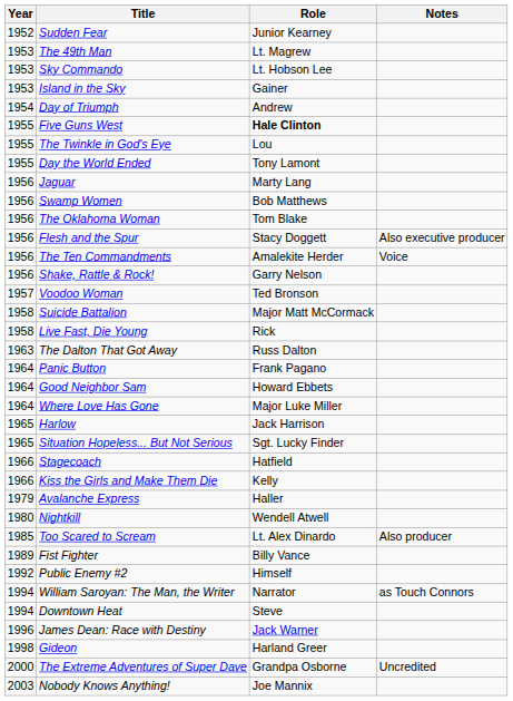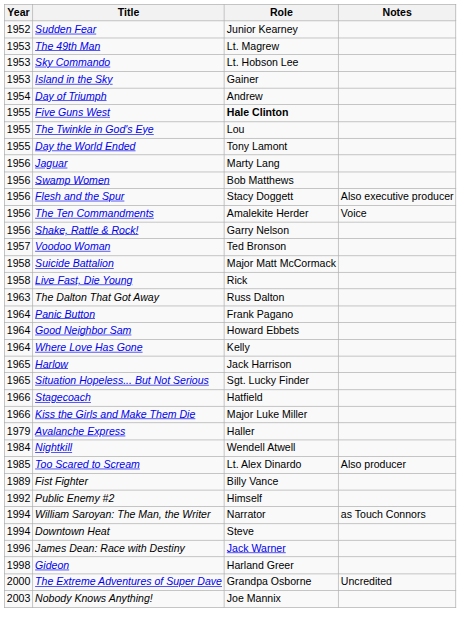 <table class="wikitable sortable">
 <tr>
 <th>Year</th>
 <th>Title</th>
 <th>Role</th>
 <th class="unsortable">Notes</th>
 </tr>
 <tr>
 <td>1952</td>
 <td><em><a href='#'>Sudden Fear</a></em></td>
 <td>Junior Kearney</td>
 <td></td>
 </tr>
 <tr>
 <td>1953</td>
 <td><em><a href='#'>The 49th Man</a></em></td>
 <td>Lt. Magrew</td>
 <td></td>
 </tr>
 <tr>
 <td>1953</td>
 <td><em><a href='#'>Sky Commando</a></em></td>
 <td>Lt. Hobson Lee</td>
 <td></td>
 </tr>
 <tr>
 <td>1953</td>
 <td><em><a href='#'>Island in the Sky</a></em></td>
 <td>Gainer</td>
 <td></td>
 </tr>
 <tr>
 <td>1954</td>
 <td><em><a href='#'>Day of Triumph</a></em></td>
 <td>Andrew</td>
 <td></td>
 </tr>
 <tr>
 <td>1955</td>
 <td><em><a href='#'>Five Guns West</a></em></td>
 <td><strong>Hale Clinton</strong></td>
 <td></td>
 </tr>
 <tr>
 <td>1955</td>
 <td><em><a href='#'>The Twinkle in God's Eye</a></em></td>
 <td>Lou</td>
 <td></td>
 </tr>
 <tr>
 <td>1955</td>
 <td><em><a href='#'>Day the World Ended</a></em></td>
 <td>Tony Lamont</td>
 <td></td>
 </tr>
 <tr>
 <td>1956</td>
 <td><em><a href='#'>Jaguar</a></em></td>
 <td>Marty Lang</td>
 <td></td>
 </tr>
 <tr>
 <td>1956</td>
 <td><em><a href='#'>Swamp Women</a></em></td>
 <td>Bob Matthews</td>
 <td></td>
 </tr>
 <tr>
 <td>1956</td>
-<td><em><a href='#'>The Oklahoma Woman</a></em></td>
-<td>Tom Blake</td>
-<td></td>
-</tr>
-<tr>
-<td>1956</td>
 <td><em><a href='#'>Flesh and the Spur</a></em></td>
 <td>Stacy Doggett</td>
 <td>Also executive producer</td>
 </tr>
 <tr>
 <td>1956</td>
 <td><em><a href='#'>The Ten Commandments</a></em></td>
 <td>Amalekite Herder</td>
 <td>Voice</td>
 </tr>
 <tr>
 <td>1956</td>
 <td><em><a href='#'>Shake, Rattle & Rock!</a></em></td>
 <td>Garry Nelson</td>
 <td></td>
 </tr>
 <tr>
 <td>1957</td>
 <td><em><a href='#'>Voodoo Woman</a></em></td>
 <td>Ted Bronson</td>
 <td></td>
 </tr>
 <tr>
 <td>1958</td>
 <td><em><a href='#'>Suicide Battalion</a></em></td>
 <td>Major Matt McCormack</td>
 <td></td>
 </tr>
 <tr>
 <td>1958</td>
 <td><em><a href='#'>Live Fast, Die Young</a></em></td>
 <td>Rick</td>
 <td></td>
 </tr>
 <tr>
 <td>1963</td>
 <td><em>The Dalton That Got Away</em></td>
 <td>Russ Dalton</td>
 <td></td>
 </tr>
 <tr>
 <td>1964</td>
 <td><em><a href='#'>Panic Button</a></em></td>
 <td>Frank Pagano</td>
 <td></td>
 </tr>
 <tr>
 <td>1964</td>
 <td><em><a href='#'>Good Neighbor Sam</a></em></td>
 <td>Howard Ebbets</td>
 <td></td>
 </tr>
 <tr>
 <td>1964</td>
 <td><em><a href='#'>Where Love Has Gone</a></em></td>
-<td>Major Luke Miller</td>
+<td>Kelly</td>
 <td></td>
 </tr>
 <tr>
 <td>1965</td>
 <td><em><a href='#'>Harlow</a></em></td>
 <td>Jack Harrison</td>
 <td></td>
 </tr>
 <tr>
 <td>1965</td>
 <td><em><a href='#'>Situation Hopeless... But Not Serious</a></em></td>
 <td>Sgt. Lucky Finder</td>
 <td></td>
 </tr>
 <tr>
 <td>1966</td>
 <td><em><a href='#'>Stagecoach</a></em></td>
 <td>Hatfield</td>
 <td></td>
 </tr>
 <tr>
 <td>1966</td>
 <td><em><a href='#'>Kiss the Girls and Make Them Die</a></em></td>
-<td>Kelly</td>
+<td>Major Luke Miller</td>
 <td></td>
 </tr>
 <tr>
 <td>1979</td>
 <td><em><a href='#'>Avalanche Express</a></em></td>
 <td>Haller</td>
 <td></td>
 </tr>
 <tr>
-<td>1980</td>
+<td>1984</td>
 <td><em><a href='#'>Nightkill</a></em></td>
 <td>Wendell Atwell</td>
 <td></td>
 </tr>
 <tr>
 <td>1985</td>
 <td><em><a href='#'>Too Scared to Scream</a></em></td>
 <td>Lt. Alex Dinardo</td>
 <td>Also producer</td>
 </tr>
 <tr>
 <td>1989</td>
 <td><em>Fist Fighter</em></td>
 <td>Billy Vance</td>
 <td></td>
 </tr>
 <tr>
 <td>1992</td>
 <td><em>Public Enemy #2</em></td>
 <td>Himself</td>
 <td></td>
 </tr>
 <tr>
 <td>1994</td>
 <td><em>William Saroyan: The Man, the Writer</em></td>
 <td>Narrator</td>
 <td>as Touch Connors</td>
 </tr>
 <tr>
 <td>1994</td>
 <td><em>Downtown Heat</em></td>
 <td>Steve</td>
 <td></td>
 </tr>
 <tr>
 <td>1996</td>
 <td><em>James Dean: Race with Destiny</em></td>
 <td><a href='#'>Jack Warner</a></td>
 <td></td>
 </tr>
 <tr>
 <td>1998</td>
 <td><em><a href='#'>Gideon</a></em></td>
 <td>Harland Greer</td>
 <td></td>
 </tr>
 <tr>
 <td>2000</td>
 <td><em><a href='#'>The Extreme Adventures of Super Dave</a></em></td>
 <td>Grandpa Osborne</td>
 <td>Uncredited</td>
 </tr>
 <tr>
 <td>2003</td>
 <td><em>Nobody Knows Anything!</em></td>
 <td>Joe Mannix</td>
 <td></td>
 </tr>
 </table>
